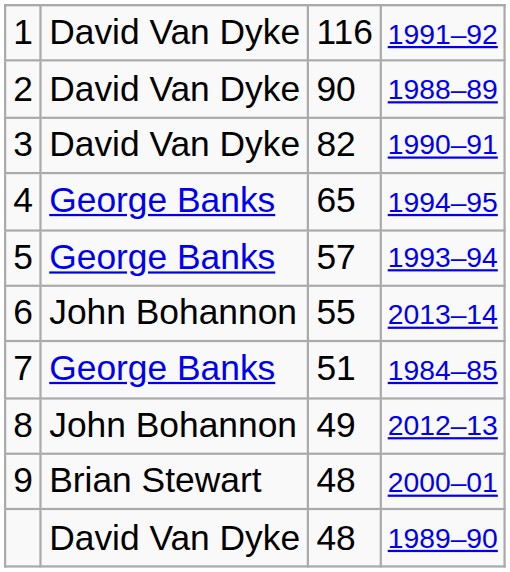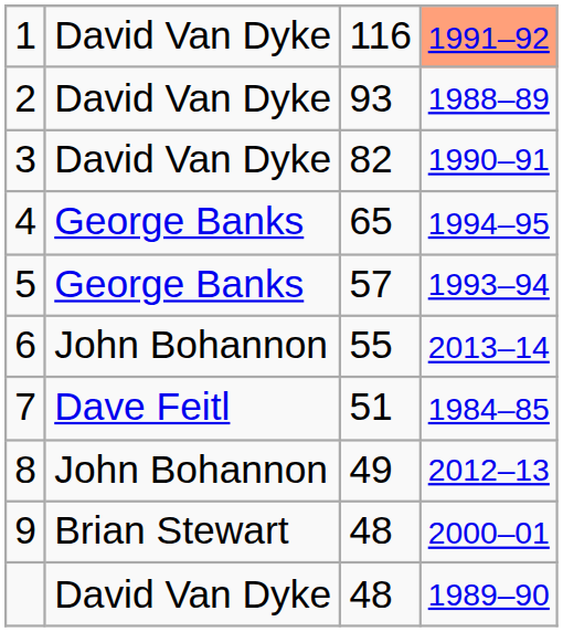 <table class="wikitable">
 <tr>
 </tr>
 <tr>
 <td>1</td>
 <td>David Van Dyke</td>
 <td>116</td>
-<td style="font-size:80%;"><a href='#'>1991–92</a></td>
+<td style="background: lightsalmon; font-size:80%;"><a href='#'>1991–92</a></td>
 </tr>
 <tr>
 <td>2</td>
 <td>David Van Dyke</td>
-<td>90</td>
+<td>93</td>
 <td style="font-size:80%;"><a href='#'>1988–89</a></td>
 </tr>
 <tr>
 <td>3</td>
 <td>David Van Dyke</td>
 <td>82</td>
 <td style="font-size:80%;"><a href='#'>1990–91</a></td>
 </tr>
 <tr>
 <td>4</td>
 <td><a href='#'>George Banks</a></td>
 <td>65</td>
 <td style="font-size:80%;"><a href='#'>1994–95</a></td>
 </tr>
 <tr>
 <td>5</td>
 <td><a href='#'>George Banks</a></td>
 <td>57</td>
 <td style="font-size:80%;"><a href='#'>1993–94</a></td>
 </tr>
 <tr>
 <td>6</td>
 <td>John Bohannon</td>
 <td>55</td>
 <td style="font-size:80%;"><a href='#'>2013–14</a></td>
 </tr>
 <tr>
 <td>7</td>
-<td><a href='#'>George Banks</a></td>
+<td><a href='#'>Dave Feitl</a></td>
 <td>51</td>
 <td style="font-size:80%;"><a href='#'>1984–85</a></td>
 </tr>
 <tr>
 <td>8</td>
 <td>John Bohannon</td>
 <td>49</td>
 <td style="font-size:80%;"><a href='#'>2012–13</a></td>
 </tr>
 <tr>
 <td>9</td>
 <td>Brian Stewart</td>
 <td>48</td>
 <td style="font-size:80%;"><a href='#'>2000–01</a></td>
 </tr>
 <tr>
 <td></td>
 <td>David Van Dyke</td>
 <td>48</td>
 <td style="font-size:80%;"><a href='#'>1989–90</a></td>
 </tr>
 </table>
